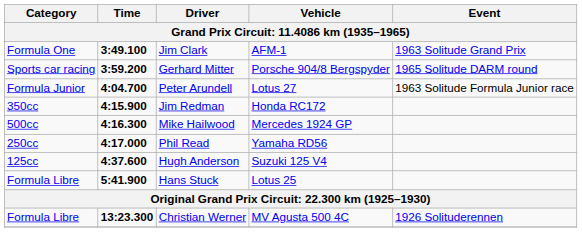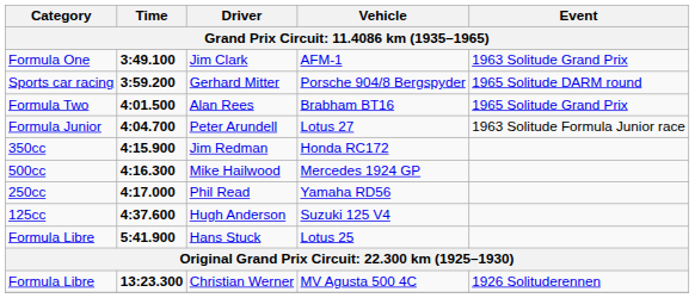 <table class=wikitable>
 <tr>
 <th>Category</th>
 <th>Time</th>
 <th>Driver</th>
 <th>Vehicle</th>
 <th>Event</th>
 </tr>
 <tr>
 <th colspan=5>Grand Prix Circuit: 11.4086 km (1935–1965)</th>
 </tr>
 <tr>
 <td><a href='#'>Formula One</a></td>
 <td><strong>3:49.100</strong></td>
 <td><a href='#'>Jim Clark</a></td>
 <td><a href='#'>AFM-1</a></td>
 <td><a href='#'>1963 Solitude Grand Prix</a></td>
 </tr>
 <tr>
 <td><a href='#'>Sports car racing</a></td>
 <td><strong>3:59.200</strong></td>
 <td><a href='#'>Gerhard Mitter</a></td>
 <td><a href='#'>Porsche 904/8 Bergspyder</a></td>
 <td><a href='#'>1965 Solitude DARM round</a></td>
+</tr>
+<tr>
+<td><a href='#'>Formula Two</a></td>
+<td><strong>4:01.500</strong></td>
+<td><a href='#'>Alan Rees</a></td>
+<td><a href='#'>Brabham BT16</a></td>
+<td><a href='#'>1965 Solitude Grand Prix</a></td>
 </tr>
 <tr>
 <td><a href='#'>Formula Junior</a></td>
 <td><strong>4:04.700</strong></td>
 <td><a href='#'>Peter Arundell</a></td>
 <td><a href='#'>Lotus 27</a></td>
 <td>1963 Solitude Formula Junior race</td>
 </tr>
 <tr>
 <td><a href='#'>350cc</a></td>
 <td><strong>4:15.900</strong></td>
 <td><a href='#'>Jim Redman</a></td>
 <td><a href='#'>Honda RC172</a></td>
 <td></td>
 </tr>
 <tr>
 <td><a href='#'>500cc</a></td>
 <td><strong>4:16.300</strong></td>
 <td><a href='#'>Mike Hailwood</a></td>
 <td><a href='#'>Mercedes 1924 GP</a></td>
 <td></td>
 </tr>
 <tr>
 <td><a href='#'>250cc</a></td>
 <td><strong>4:17.000</strong></td>
 <td><a href='#'>Phil Read</a></td>
 <td><a href='#'>Yamaha RD56</a></td>
 <td></td>
 </tr>
 <tr>
 <td><a href='#'>125cc</a></td>
 <td><strong>4:37.600</strong></td>
 <td><a href='#'>Hugh Anderson</a></td>
 <td><a href='#'>Suzuki 125 V4</a></td>
 <td></td>
 </tr>
 <tr>
 <td><a href='#'>Formula Libre</a></td>
 <td><strong>5:41.900</strong></td>
 <td><a href='#'>Hans Stuck</a></td>
 <td><a href='#'>Lotus 25</a></td>
 <td></td>
 </tr>
 <tr>
 <th colspan=5>Original Grand Prix Circuit: 22.300 km (1925–1930)</th>
 </tr>
 <tr>
 <td><a href='#'>Formula Libre</a></td>
 <td><strong>13:23.300</strong></td>
 <td><a href='#'>Christian Werner</a></td>
 <td><a href='#'>MV Agusta 500 4C</a></td>
 <td><a href='#'>1926 Solituderennen</a></td>
 </tr>
 <tr>
 </tr>
 </table>
